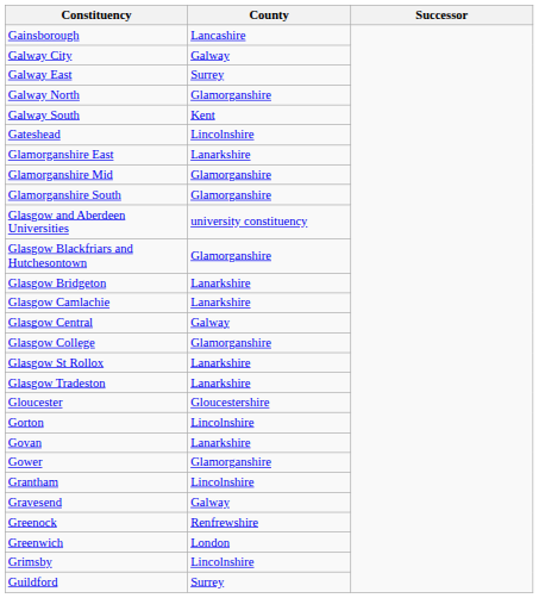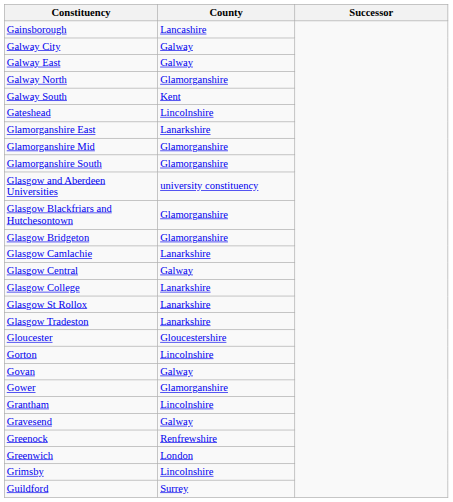 <table class="wikitable">
 <tr>
 <th width="225px">Constituency</th>
 <th width="200px">County</th>
 <th width="225px">Successor</th>
 </tr>
 <tr>
 <td><a href='#'>Gainsborough</a></td>
 <td><a href='#'>Lancashire</a></td>
 </tr>
 <tr>
 <td><a href='#'>Galway City</a></td>
 <td><a href='#'>Galway</a></td>
 </tr>
 <tr>
 <td><a href='#'>Galway East</a></td>
-<td><a href='#'>Surrey</a></td>
+<td><a href='#'>Galway</a></td>
 </tr>
 <tr>
 <td><a href='#'>Galway North</a></td>
 <td><a href='#'>Glamorganshire</a></td>
 </tr>
 <tr>
 <td><a href='#'>Galway South</a></td>
 <td><a href='#'>Kent</a></td>
 </tr>
 <tr>
 <td><a href='#'>Gateshead</a></td>
 <td><a href='#'>Lincolnshire</a></td>
 </tr>
 <tr>
 <td><a href='#'>Glamorganshire East</a></td>
 <td><a href='#'>Lanarkshire</a></td>
 </tr>
 <tr>
 <td><a href='#'>Glamorganshire Mid</a></td>
 <td><a href='#'>Glamorganshire</a></td>
 </tr>
 <tr>
 <td><a href='#'>Glamorganshire South</a></td>
 <td><a href='#'>Glamorganshire</a></td>
 </tr>
 <tr>
 <td><a href='#'>Glasgow and Aberdeen Universities</a></td>
 <td><a href='#'>university constituency</a></td>
 </tr>
 <tr>
 <td><a href='#'>Glasgow Blackfriars and Hutchesontown</a></td>
 <td><a href='#'>Glamorganshire</a></td>
 </tr>
 <tr>
 <td><a href='#'>Glasgow Bridgeton</a></td>
-<td><a href='#'>Lanarkshire</a></td>
+<td><a href='#'>Glamorganshire</a></td>
 </tr>
 <tr>
 <td><a href='#'>Glasgow Camlachie</a></td>
 <td><a href='#'>Lanarkshire</a></td>
 </tr>
 <tr>
 <td><a href='#'>Glasgow Central</a></td>
 <td><a href='#'>Galway</a></td>
 </tr>
 <tr>
 <td><a href='#'>Glasgow College</a></td>
-<td><a href='#'>Glamorganshire</a></td>
+<td><a href='#'>Lanarkshire</a></td>
 </tr>
 <tr>
 <td><a href='#'>Glasgow St Rollox</a></td>
 <td><a href='#'>Lanarkshire</a></td>
 </tr>
 <tr>
 <td><a href='#'>Glasgow Tradeston</a></td>
 <td><a href='#'>Lanarkshire</a></td>
 </tr>
 <tr>
 <td><a href='#'>Gloucester</a></td>
 <td><a href='#'>Gloucestershire</a></td>
 </tr>
 <tr>
 <td><a href='#'>Gorton</a></td>
 <td><a href='#'>Lincolnshire</a></td>
 </tr>
 <tr>
 <td><a href='#'>Govan</a></td>
-<td><a href='#'>Lanarkshire</a></td>
+<td><a href='#'>Galway</a></td>
 </tr>
 <tr>
 <td><a href='#'>Gower</a></td>
 <td><a href='#'>Glamorganshire</a></td>
 </tr>
 <tr>
 <td><a href='#'>Grantham</a></td>
 <td><a href='#'>Lincolnshire</a></td>
 </tr>
 <tr>
 <td><a href='#'>Gravesend</a></td>
 <td><a href='#'>Galway</a></td>
 </tr>
 <tr>
 <td><a href='#'>Greenock</a></td>
 <td><a href='#'>Renfrewshire</a></td>
 </tr>
 <tr>
 <td><a href='#'>Greenwich</a></td>
 <td><a href='#'>London</a></td>
 </tr>
 <tr>
 <td><a href='#'>Grimsby</a></td>
 <td><a href='#'>Lincolnshire</a></td>
 </tr>
 <tr>
 <td><a href='#'>Guildford</a></td>
 <td><a href='#'>Surrey</a></td>
 </tr>
 </table>
